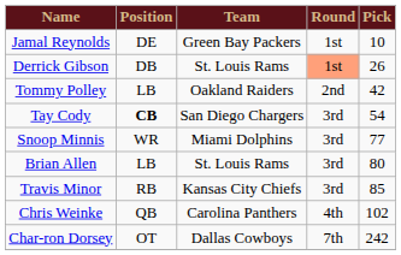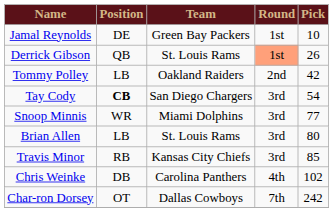 <table class="wikitable" style="text-align: center;">
 <tr>
 <th style="background:#5a1118; color:#d3b787;">Name</th>
 <th style="background:#5a1118; color:#d3b787;">Position</th>
 <th style="background:#5a1118; color:#d3b787;">Team</th>
 <th style="background:#5a1118; color:#d3b787;">Round</th>
 <th style="background:#5a1118; color:#d3b787;">Pick</th>
 </tr>
 <tr>
 <td><a href='#'>Jamal Reynolds</a></td>
 <td>DE</td>
 <td>Green Bay Packers</td>
 <td>1st</td>
 <td>10</td>
 </tr>
 <tr>
 <td><a href='#'>Derrick Gibson</a></td>
-<td>DB</td>
+<td>QB</td>
 <td>St. Louis Rams</td>
 <td style="background: lightsalmon;">1st</td>
 <td>26</td>
 </tr>
 <tr>
 <td><a href='#'>Tommy Polley</a></td>
 <td>LB</td>
 <td>Oakland Raiders</td>
 <td>2nd</td>
 <td>42</td>
 </tr>
 <tr>
 <td><a href='#'>Tay Cody</a></td>
 <td><strong>CB</strong></td>
 <td>San Diego Chargers</td>
 <td>3rd</td>
 <td>54</td>
 </tr>
 <tr>
 <td><a href='#'>Snoop Minnis</a></td>
 <td>WR</td>
 <td>Miami Dolphins</td>
 <td>3rd</td>
 <td>77</td>
 </tr>
 <tr>
 <td><a href='#'>Brian Allen</a></td>
 <td>LB</td>
 <td>St. Louis Rams</td>
 <td>3rd</td>
 <td>80</td>
 </tr>
 <tr>
 <td><a href='#'>Travis Minor</a></td>
 <td>RB</td>
 <td>Kansas City Chiefs</td>
 <td>3rd</td>
 <td>85</td>
 </tr>
 <tr>
 <td><a href='#'>Chris Weinke</a></td>
-<td>QB</td>
+<td>DB</td>
 <td>Carolina Panthers</td>
 <td>4th</td>
 <td>102</td>
 </tr>
 <tr>
 <td><a href='#'>Char-ron Dorsey</a></td>
 <td>OT</td>
 <td>Dallas Cowboys</td>
 <td>7th</td>
 <td>242</td>
 </tr>
 <tr>
 </tr>
 </table>
